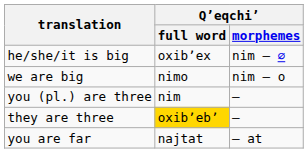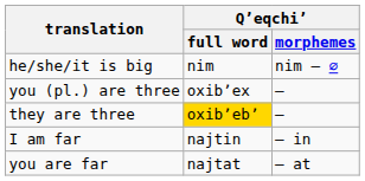 <table class="wikitable">
 <tr>
 <th rowspan="2">translation</th>
 <th colspan="2">Qʼeqchiʼ</th>
 </tr>
 <tr>
 <th>full word</th>
 <th><a href='#'>morphemes</a></th>
 </tr>
 <tr>
 <td>he/she/it is big</td>
-<td>oxibʼex</td>
+<td>nim</td>
 <td>nim – <a href='#'>∅</a></td>
 </tr>
 <tr>
-<td>we are big</td>
-<td>nimo</td>
-<td>nim – o</td>
-</tr>
-<tr>
 <td>you (pl.) are three</td>
-<td>nim</td>
+<td>oxibʼex</td>
 <td> – </td>
 </tr>
 <tr>
 <td>they are three</td>
 <td style="background: gold;">oxibʼebʼ</td>
 <td> – </td>
 </tr>
 <tr>
+<td>I am far</td>
+<td>najtin</td>
+<td> – in</td>
+</tr>
+<tr>
 <td>you are far</td>
 <td>najtat</td>
 <td> – at</td>
 </tr>
 </table>
